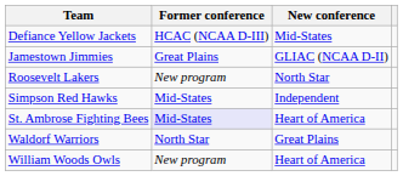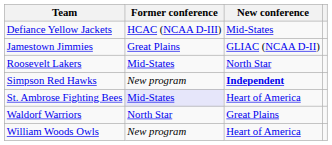 <table class="wikitable sortable">
 <tr>
 <th>Team</th>
 <th>Former conference</th>
 <th>New conference</th>
 <th class="unsortable"></th>
 </tr>
 <tr>
 <td><a href='#'>Defiance Yellow Jackets</a></td>
 <td><a href='#'>HCAC</a> (<a href='#'>NCAA D-III</a>)</td>
 <td><a href='#'>Mid-States</a></td>
 <td></td>
 </tr>
 <tr>
 <td><a href='#'>Jamestown Jimmies</a></td>
 <td><a href='#'>Great Plains</a></td>
 <td><a href='#'>GLIAC</a> (<a href='#'>NCAA D-II</a>)</td>
 <td></td>
 </tr>
 <tr>
 <td><a href='#'>Roosevelt Lakers</a></td>
-<td><em>New program</em></td>
+<td><a href='#'>Mid-States</a></td>
 <td><a href='#'>North Star</a></td>
 <td></td>
 </tr>
 <tr>
 <td><a href='#'>Simpson Red Hawks</a></td>
-<td><a href='#'>Mid-States</a></td>
-<td><a href='#'>Independent</a></td>
+<td><em>New program</em></td>
+<td><strong><a href='#'>Independent</a></strong></td>
 <td></td>
 </tr>
 <tr>
 <td><a href='#'>St. Ambrose Fighting Bees</a></td>
 <td style="background: lavender;"><a href='#'>Mid-States</a></td>
 <td><a href='#'>Heart of America</a></td>
 <td></td>
 </tr>
 <tr>
 <td><a href='#'>Waldorf Warriors</a></td>
 <td><a href='#'>North Star</a></td>
 <td><a href='#'>Great Plains</a></td>
 <td></td>
 </tr>
 <tr>
 <td><a href='#'>William Woods Owls</a></td>
 <td><em>New program</em></td>
 <td><a href='#'>Heart of America</a></td>
 <td></td>
 </tr>
 </table>
